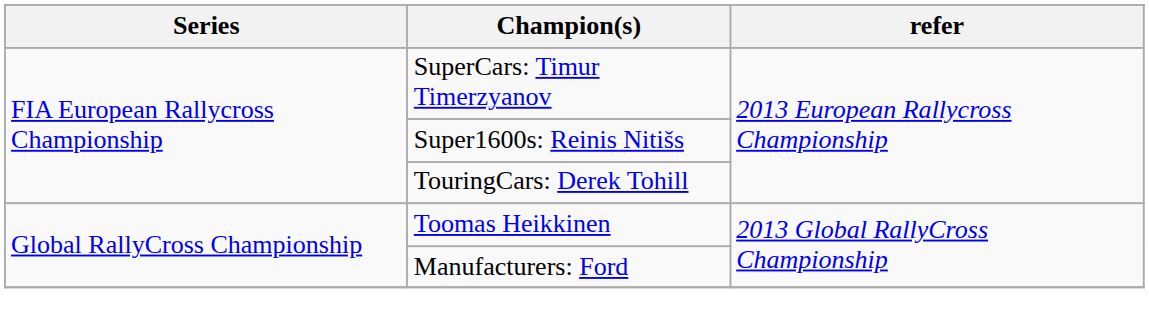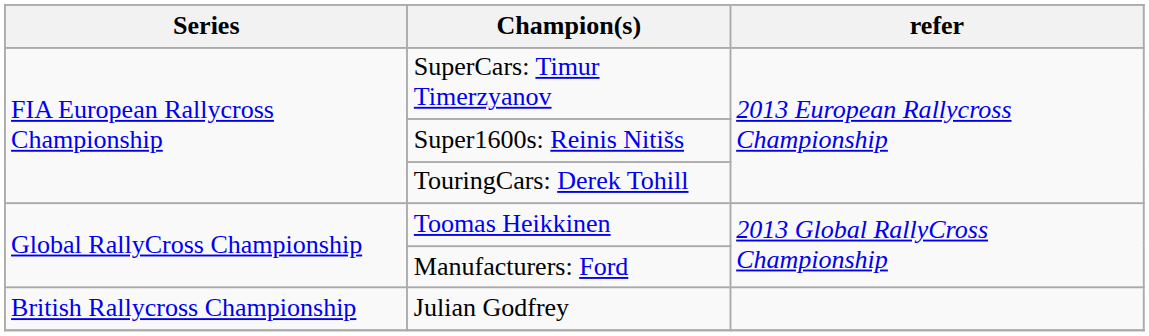 <table class="wikitable" style="font-size: 87%;">
 <tr>
 <th>Series</th>
 <th>Champion(s)</th>
 <th>refer</th>
 </tr>
 <tr>
 <td rowspan=3><a href='#'>FIA European Rallycross Championship</a></td>
 <td>SuperCars:  <a href='#'>Timur Timerzyanov</a></td>
 <td rowspan=3><em><a href='#'>2013 European Rallycross Championship</a></em></td>
 </tr>
 <tr>
 <td>Super1600s:  <a href='#'>Reinis Nitišs</a></td>
 </tr>
 <tr>
 <td>TouringCars:  <a href='#'>Derek Tohill</a></td>
 </tr>
 <tr>
 <td rowspan=2><a href='#'>Global RallyCross Championship</a></td>
 <td> <a href='#'>Toomas Heikkinen</a></td>
 <td rowspan=2><em><a href='#'>2013 Global RallyCross Championship</a></em></td>
 </tr>
 <tr>
 <td>Manufacturers:  <a href='#'>Ford</a></td>
 </tr>
 <tr>
+<td><a href='#'>British Rallycross Championship</a></td>
+<td> Julian Godfrey</td>
+<td></td>
+</tr>
+<tr>
 </tr>
 </table>
